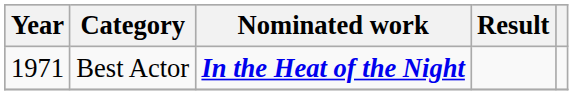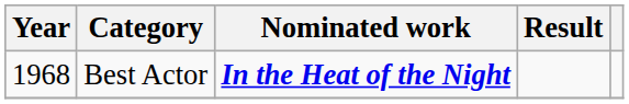 <table class="wikitable">
 <tr>
 <th>Year</th>
 <th>Category</th>
 <th>Nominated work</th>
 <th>Result</th>
 <th></th>
 </tr>
 <tr>
-<td>1971</td>
+<td>1968</td>
 <td>Best Actor</td>
 <td><strong><em><a href='#'>In the Heat of the Night</a></em></strong></td>
 <td></td>
 <td></td>
 </tr>
 <tr>
 </tr>
 </table>
